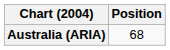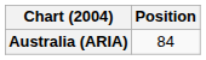 <table class="wikitable plainrowheaders" style="text-align:center">
 <tr>
 <th scope="col">Chart (2004)</th>
 <th scope="col">Position</th>
 </tr>
 <tr>
 <th scope="row">Australia (ARIA)</th>
-<td>68</td>
+<td>84</td>
 </tr>
 </table>
